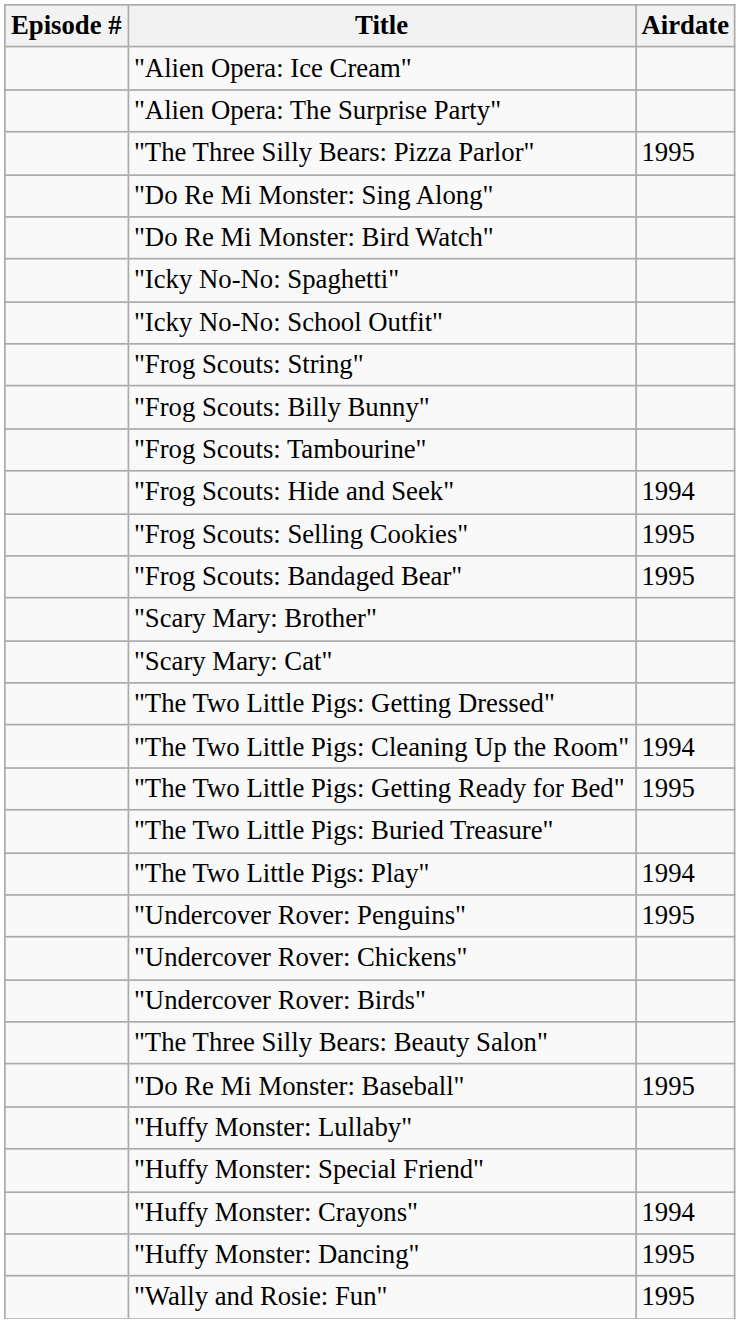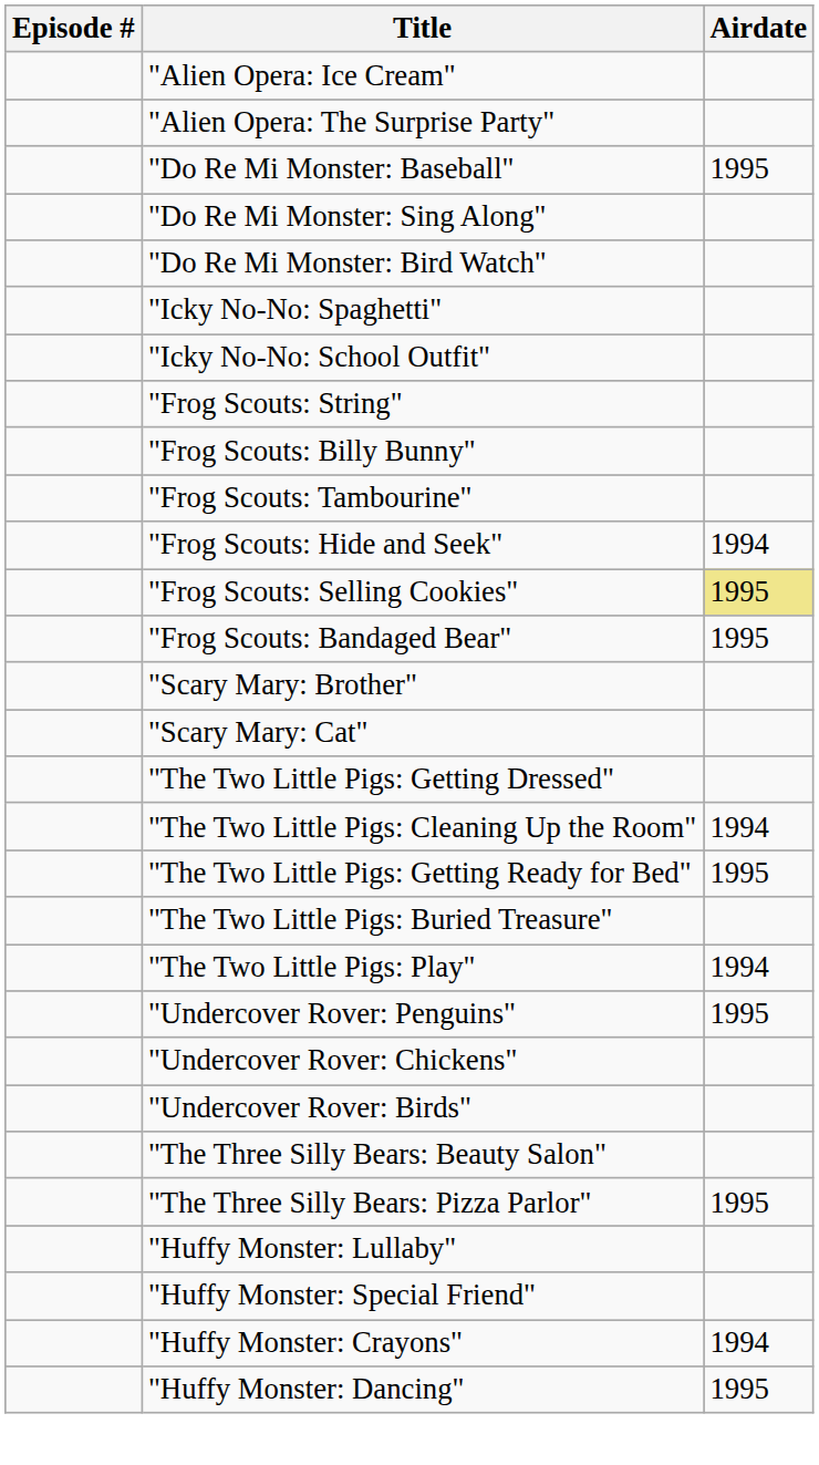 <table class="wikitable">
 <tr>
 <th>Episode #</th>
 <th>Title</th>
 <th>Airdate</th>
 </tr>
 <tr>
 <td></td>
 <td>"Alien Opera: Ice Cream"</td>
 <td></td>
 </tr>
 <tr>
 <td></td>
 <td>"Alien Opera: The Surprise Party"</td>
 <td></td>
 </tr>
 <tr>
 <td></td>
-<td>"The Three Silly Bears: Pizza Parlor"</td>
+<td>"Do Re Mi Monster: Baseball"</td>
 <td>1995</td>
 </tr>
 <tr>
 <td></td>
 <td>"Do Re Mi Monster: Sing Along"</td>
 <td></td>
 </tr>
 <tr>
 <td></td>
 <td>"Do Re Mi Monster: Bird Watch"</td>
 <td></td>
 </tr>
 <tr>
 <td></td>
 <td>"Icky No-No: Spaghetti"</td>
 <td></td>
 </tr>
 <tr>
 <td></td>
 <td>"Icky No-No: School Outfit"</td>
 <td></td>
 </tr>
 <tr>
 <td></td>
 <td>"Frog Scouts: String"</td>
 <td></td>
 </tr>
 <tr>
 <td></td>
 <td>"Frog Scouts: Billy Bunny"</td>
 <td></td>
 </tr>
 <tr>
 <td></td>
 <td>"Frog Scouts: Tambourine"</td>
 <td></td>
 </tr>
 <tr>
 <td></td>
 <td>"Frog Scouts: Hide and Seek"</td>
 <td>1994</td>
 </tr>
 <tr>
 <td></td>
 <td>"Frog Scouts: Selling Cookies"</td>
-<td>1995</td>
+<td style="background: khaki;">1995</td>
 </tr>
 <tr>
 <td></td>
 <td>"Frog Scouts: Bandaged Bear"</td>
 <td>1995</td>
 </tr>
 <tr>
 <td></td>
 <td>"Scary Mary: Brother"</td>
 <td></td>
 </tr>
 <tr>
 <td></td>
 <td>"Scary Mary: Cat"</td>
 <td></td>
 </tr>
 <tr>
 <td></td>
 <td>"The Two Little Pigs: Getting Dressed"</td>
 <td></td>
 </tr>
 <tr>
 <td></td>
 <td>"The Two Little Pigs: Cleaning Up the Room"</td>
 <td>1994</td>
 </tr>
 <tr>
 <td></td>
 <td>"The Two Little Pigs: Getting Ready for Bed"</td>
 <td>1995</td>
 </tr>
 <tr>
 <td></td>
 <td>"The Two Little Pigs: Buried Treasure"</td>
 <td></td>
 </tr>
 <tr>
 <td></td>
 <td>"The Two Little Pigs: Play"</td>
 <td>1994</td>
 </tr>
 <tr>
 <td></td>
 <td>"Undercover Rover: Penguins"</td>
 <td>1995</td>
 </tr>
 <tr>
 <td></td>
 <td>"Undercover Rover: Chickens"</td>
 <td></td>
 </tr>
 <tr>
 <td></td>
 <td>"Undercover Rover: Birds"</td>
 <td></td>
 </tr>
 <tr>
 <td></td>
 <td>"The Three Silly Bears: Beauty Salon"</td>
 <td></td>
 </tr>
 <tr>
 <td></td>
-<td>"Do Re Mi Monster: Baseball"</td>
+<td>"The Three Silly Bears: Pizza Parlor"</td>
 <td>1995</td>
 </tr>
 <tr>
 <td></td>
 <td>"Huffy Monster: Lullaby"</td>
 <td></td>
 </tr>
 <tr>
 <td></td>
 <td>"Huffy Monster: Special Friend"</td>
 <td></td>
 </tr>
 <tr>
 <td></td>
 <td>"Huffy Monster: Crayons"</td>
 <td>1994</td>
 </tr>
 <tr>
 <td></td>
 <td>"Huffy Monster: Dancing"</td>
 <td>1995</td>
 </tr>
-<tr>
-<td></td>
-<td>"Wally and Rosie: Fun"</td>
-<td>1995</td>
-</tr>
 </table>
